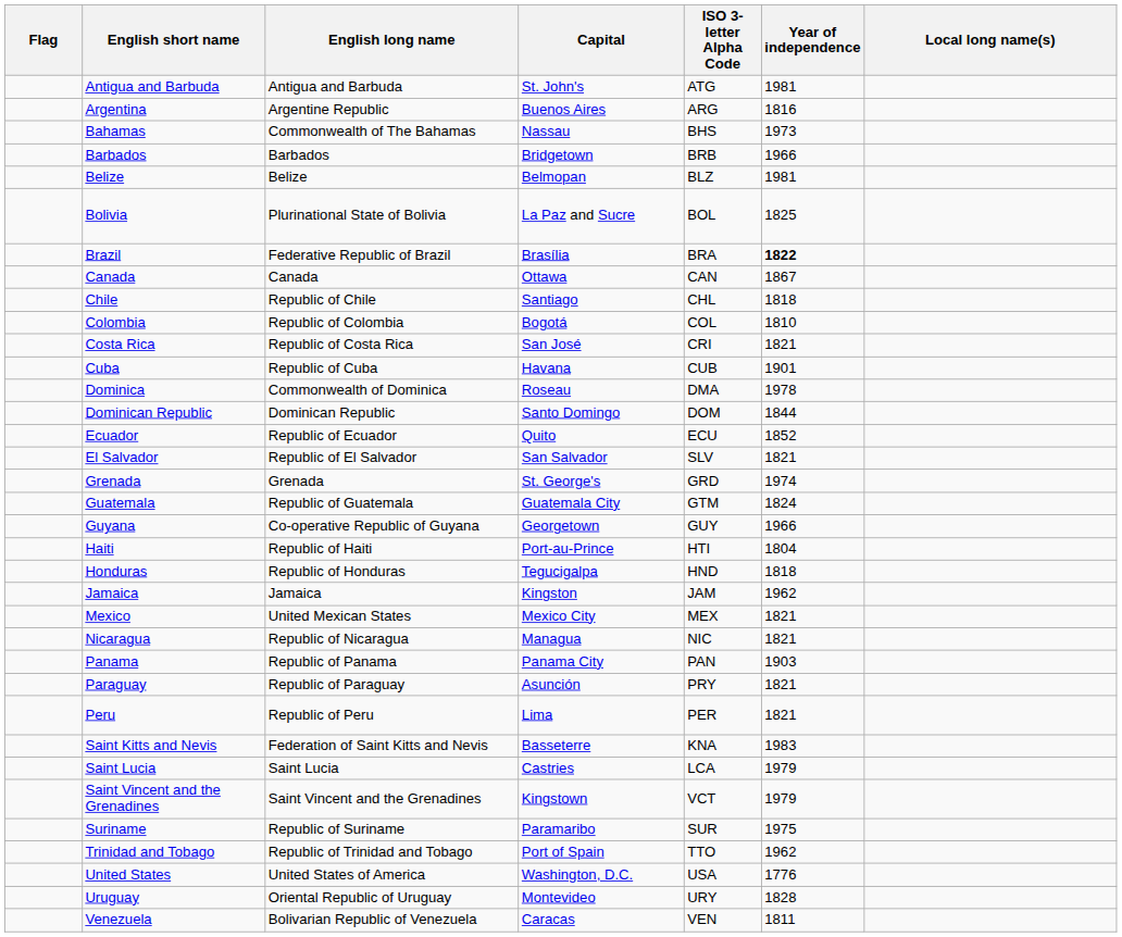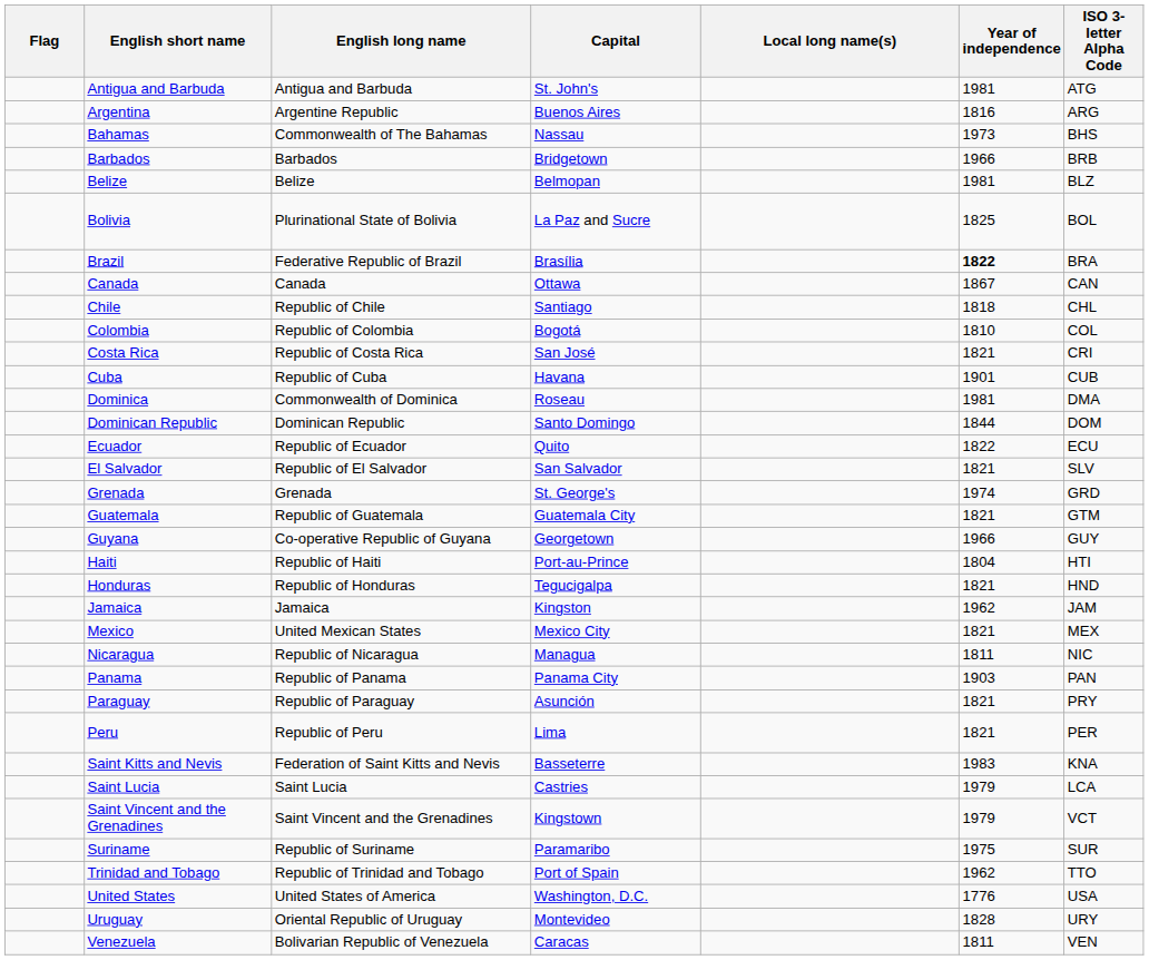 <table class="wikitable sortable" style="padding-right:1px; padding-left:1pt; padding-bottom:1px; padding-top:1px;">
 <tr style="background:#ececec;">
 <th style="width:80px;">Flag</th>
 <th style="width:200px;">English short name</th>
 <th style="width:280px;">English long name</th>
 <th style="width:180px;">Capital</th>
+<th style="width:280px;">Local long name(s)</th>
+<th style="width:100px;">Year of independence</th>
 <th style="width:80px;">ISO 3-letter<br>Alpha Code</th>
-<th style="width:100px;">Year of independence</th>
-<th style="width:280px;">Local long name(s)</th>
 </tr>
 <tr>
 <td style="text-align:center;"></td>
 <td style="text-align:left;"><a href='#'>Antigua and Barbuda</a></td>
 <td style="text-align:left;">Antigua and Barbuda</td>
 <td style="text-align:left;"><a href='#'>St. John's</a></td>
+<td style="text-align:left;"></td>
+<td style="text-align:left;">1981</td>
 <td style="text-align:left;">ATG</td>
-<td style="text-align:left;">1981</td>
-<td style="text-align:left;"></td>
 </tr>
 <tr>
 <td style="text-align:center;"></td>
 <td style="text-align:left;"><a href='#'>Argentina</a></td>
 <td style="text-align:left;">Argentine Republic</td>
 <td style="text-align:left;"><a href='#'>Buenos Aires</a></td>
+<td style="text-align:left;"></td>
+<td style="text-align:left;">1816</td>
 <td style="text-align:left;">ARG</td>
-<td style="text-align:left;">1816</td>
-<td style="text-align:left;"></td>
 </tr>
 <tr>
 <td style="text-align:center;"></td>
 <td style="text-align:left;"><a href='#'>Bahamas</a></td>
 <td style="text-align:left;">Commonwealth of The Bahamas</td>
 <td style="text-align:left;"><a href='#'>Nassau</a></td>
+<td style="text-align:left;"></td>
+<td style="text-align:left;">1973</td>
 <td style="text-align:left;">BHS</td>
-<td style="text-align:left;">1973</td>
-<td style="text-align:left;"></td>
 </tr>
 <tr>
 <td style="text-align:center;"></td>
 <td style="text-align:left;"><a href='#'>Barbados</a></td>
 <td style="text-align:left;">Barbados</td>
 <td style="text-align:left;"><a href='#'>Bridgetown</a></td>
+<td style="text-align:left;"></td>
+<td style="text-align:left;">1966</td>
 <td style="text-align:left;">BRB</td>
-<td style="text-align:left;">1966</td>
-<td style="text-align:left;"></td>
 </tr>
 <tr>
 <td style="text-align:center;"></td>
 <td style="text-align:left;"><a href='#'>Belize</a></td>
 <td style="text-align:left;">Belize</td>
 <td style="text-align:left;"><a href='#'>Belmopan</a></td>
+<td style="text-align:left;"><br></td>
+<td style="text-align:left;">1981</td>
 <td style="text-align:left;">BLZ</td>
-<td style="text-align:left;">1981</td>
-<td style="text-align:left;"><br></td>
 </tr>
 <tr>
 <td style="text-align:center;"></td>
 <td style="text-align:left;"><a href='#'>Bolivia</a></td>
 <td style="text-align:left;">Plurinational State of Bolivia</td>
 <td style="text-align:left;"><a href='#'>La Paz</a> and <a href='#'>Sucre</a></td>
+<td style="text-align:left;"><br><br><br></td>
+<td style="text-align:left;">1825</td>
 <td style="text-align:left;">BOL</td>
-<td style="text-align:left;">1825</td>
-<td style="text-align:left;"><br><br><br></td>
 </tr>
 <tr>
 <td style="text-align:center;"></td>
 <td style="text-align:left;"><a href='#'>Brazil</a></td>
 <td style="text-align:left;">Federative Republic of Brazil</td>
 <td style="text-align:left;"><a href='#'>Brasília</a></td>
+<td style="text-align:left;"></td>
+<td style="text-align:left;"><strong>1822</strong></td>
 <td style="text-align:left;">BRA</td>
-<td style="text-align:left;"><strong>1822</strong></td>
-<td style="text-align:left;"></td>
 </tr>
 <tr>
 <td style="text-align:center;"></td>
 <td style="text-align:left;"><a href='#'>Canada</a></td>
 <td style="text-align:left;">Canada</td>
 <td style="text-align:left;"><a href='#'>Ottawa</a></td>
+<td style="text-align:left;"><br></td>
+<td style="text-align:left;">1867</td>
 <td style="text-align:left;">CAN</td>
-<td style="text-align:left;">1867</td>
-<td style="text-align:left;"><br></td>
 </tr>
 <tr>
 <td style="text-align:center;"></td>
 <td style="text-align:left;"><a href='#'>Chile</a></td>
 <td style="text-align:left;">Republic of Chile</td>
 <td style="text-align:left;"><a href='#'>Santiago</a></td>
+<td style="text-align:left;"></td>
+<td style="text-align:left;">1818</td>
 <td style="text-align:left;">CHL</td>
-<td style="text-align:left;">1818</td>
-<td style="text-align:left;"></td>
 </tr>
 <tr>
 <td style="text-align:center;"></td>
 <td style="text-align:left;"><a href='#'>Colombia</a></td>
 <td style="text-align:left;">Republic of Colombia</td>
 <td style="text-align:left;"><a href='#'>Bogotá</a></td>
+<td style="text-align:left;"></td>
+<td style="text-align:left;">1810</td>
 <td style="text-align:left;">COL</td>
-<td style="text-align:left;">1810</td>
-<td style="text-align:left;"></td>
 </tr>
 <tr>
 <td style="text-align:center;"></td>
 <td style="text-align:left;"><a href='#'>Costa Rica</a></td>
 <td style="text-align:left;">Republic of Costa Rica</td>
 <td style="text-align:left;"><a href='#'>San José</a></td>
+<td style="text-align:left;"></td>
+<td style="text-align:left;">1821</td>
 <td style="text-align:left;">CRI</td>
-<td style="text-align:left;">1821</td>
-<td style="text-align:left;"></td>
 </tr>
 <tr>
 <td style="text-align:center;"></td>
 <td style="text-align:left;"><a href='#'>Cuba</a></td>
 <td style="text-align:left;">Republic of Cuba</td>
 <td style="text-align:left;"><a href='#'>Havana</a></td>
+<td style="text-align:left;"></td>
+<td style="text-align:left;">1901</td>
 <td style="text-align:left;">CUB</td>
-<td style="text-align:left;">1901</td>
-<td style="text-align:left;"></td>
 </tr>
 <tr>
 <td style="text-align:center;"></td>
 <td style="text-align:left;"><a href='#'>Dominica</a></td>
 <td style="text-align:left;">Commonwealth of Dominica</td>
 <td style="text-align:left;"><a href='#'>Roseau</a></td>
+<td style="text-align:left;"></td>
+<td style="text-align:left;">1981</td>
 <td style="text-align:left;">DMA</td>
-<td style="text-align:left;">1978</td>
-<td style="text-align:left;"></td>
 </tr>
 <tr>
 <td style="text-align:center;"></td>
 <td style="text-align:left;"><a href='#'>Dominican Republic</a></td>
 <td style="text-align:left;">Dominican Republic</td>
 <td style="text-align:left;"><a href='#'>Santo Domingo</a></td>
+<td style="text-align:left;"></td>
+<td style="text-align:left;">1844</td>
 <td style="text-align:left;">DOM</td>
-<td style="text-align:left;">1844</td>
-<td style="text-align:left;"></td>
 </tr>
 <tr>
 <td style="text-align:center;"></td>
 <td style="text-align:left;"><a href='#'>Ecuador</a></td>
 <td style="text-align:left;">Republic of Ecuador</td>
 <td style="text-align:left;"><a href='#'>Quito</a></td>
+<td style="text-align:left;"></td>
+<td style="text-align:left;">1822</td>
 <td style="text-align:left;">ECU</td>
-<td style="text-align:left;">1852</td>
-<td style="text-align:left;"></td>
 </tr>
 <tr>
 <td style="text-align:center;"></td>
 <td style="text-align:left;"><a href='#'>El Salvador</a></td>
 <td style="text-align:left;">Republic of El Salvador</td>
 <td style="text-align:left;"><a href='#'>San Salvador</a></td>
+<td style="text-align:left;"></td>
+<td style="text-align:left;">1821</td>
 <td style="text-align:left;">SLV</td>
-<td style="text-align:left;">1821</td>
-<td style="text-align:left;"></td>
 </tr>
 <tr>
 <td style="text-align:center;"></td>
 <td style="text-align:left;"><a href='#'>Grenada</a></td>
 <td style="text-align:left;">Grenada</td>
 <td style="text-align:left;"><a href='#'>St. George's</a></td>
+<td style="text-align:left;"></td>
+<td style="text-align:left;">1974</td>
 <td style="text-align:left;">GRD</td>
-<td style="text-align:left;">1974</td>
-<td style="text-align:left;"></td>
 </tr>
 <tr>
 <td style="text-align:center;"></td>
 <td style="text-align:left;"><a href='#'>Guatemala</a></td>
 <td style="text-align:left;">Republic of Guatemala</td>
 <td style="text-align:left;"><a href='#'>Guatemala City</a></td>
+<td style="text-align:left;"></td>
+<td style="text-align:left;">1821</td>
 <td style="text-align:left;">GTM</td>
-<td style="text-align:left;">1824</td>
-<td style="text-align:left;"></td>
 </tr>
 <tr>
 <td style="text-align:center;"></td>
 <td style="text-align:left;"><a href='#'>Guyana</a></td>
 <td style="text-align:left;">Co-operative Republic of Guyana</td>
 <td style="text-align:left;"><a href='#'>Georgetown</a></td>
+<td style="text-align:left;"></td>
+<td style="text-align:left;">1966</td>
 <td style="text-align:left;">GUY</td>
-<td style="text-align:left;">1966</td>
-<td style="text-align:left;"></td>
 </tr>
 <tr>
 <td style="text-align:center;"></td>
 <td style="text-align:left;"><a href='#'>Haiti</a></td>
 <td style="text-align:left;">Republic of Haiti</td>
 <td style="text-align:left;"><a href='#'>Port-au-Prince</a></td>
+<td style="text-align:left;"></td>
+<td style="text-align:left;">1804</td>
 <td style="text-align:left;">HTI</td>
-<td style="text-align:left;">1804</td>
-<td style="text-align:left;"></td>
 </tr>
 <tr>
 <td style="text-align:center;"></td>
 <td style="text-align:left;"><a href='#'>Honduras</a></td>
 <td style="text-align:left;">Republic of Honduras</td>
 <td style="text-align:left;"><a href='#'>Tegucigalpa</a></td>
+<td style="text-align:left;"></td>
+<td style="text-align:left;">1821</td>
 <td style="text-align:left;">HND</td>
-<td style="text-align:left;">1818</td>
-<td style="text-align:left;"></td>
 </tr>
 <tr>
 <td style="text-align:center;"></td>
 <td style="text-align:left;"><a href='#'>Jamaica</a></td>
 <td style="text-align:left;">Jamaica</td>
 <td style="text-align:left;"><a href='#'>Kingston</a></td>
+<td style="text-align:left;"></td>
+<td style="text-align:left;">1962</td>
 <td style="text-align:left;">JAM</td>
-<td style="text-align:left;">1962</td>
-<td style="text-align:left;"></td>
 </tr>
 <tr>
 <td style="text-align:center;"></td>
 <td style="text-align:left;"><a href='#'>Mexico</a></td>
 <td style="text-align:left;">United Mexican States</td>
 <td style="text-align:left;"><a href='#'>Mexico City</a></td>
+<td style="text-align:left;"></td>
+<td style="text-align:left;">1821</td>
 <td style="text-align:left;">MEX</td>
-<td style="text-align:left;">1821</td>
-<td style="text-align:left;"></td>
 </tr>
 <tr>
 <td style="text-align:center;"></td>
 <td style="text-align:left;"><a href='#'>Nicaragua</a></td>
 <td style="text-align:left;">Republic of Nicaragua</td>
 <td style="text-align:left;"><a href='#'>Managua</a></td>
+<td style="text-align:left;"></td>
+<td style="text-align:left;">1811</td>
 <td style="text-align:left;">NIC</td>
-<td style="text-align:left;">1821</td>
-<td style="text-align:left;"></td>
 </tr>
 <tr>
 <td style="text-align:center;"></td>
 <td style="text-align:left;"><a href='#'>Panama</a></td>
 <td style="text-align:left;">Republic of Panama</td>
 <td style="text-align:left;"><a href='#'>Panama City</a></td>
+<td style="text-align:left;"></td>
+<td style="text-align:left;">1903</td>
 <td style="text-align:left;">PAN</td>
-<td style="text-align:left;">1903</td>
-<td style="text-align:left;"></td>
 </tr>
 <tr>
 <td style="text-align:center;"></td>
 <td style="text-align:left;"><a href='#'>Paraguay</a></td>
 <td style="text-align:left;">Republic of Paraguay</td>
 <td style="text-align:left;"><a href='#'>Asunción</a></td>
+<td style="text-align:left;"><br></td>
+<td style="text-align:left;">1821</td>
 <td style="text-align:left;">PRY</td>
-<td style="text-align:left;">1821</td>
-<td style="text-align:left;"><br></td>
 </tr>
 <tr>
 <td style="text-align:center;"></td>
 <td style="text-align:left;"><a href='#'>Peru</a></td>
 <td style="text-align:left;">Republic of Peru</td>
 <td style="text-align:left;"><a href='#'>Lima</a></td>
+<td style="text-align:left;"><br><br></td>
+<td style="text-align:left;">1821</td>
 <td style="text-align:left;">PER</td>
-<td style="text-align:left;">1821</td>
-<td style="text-align:left;"><br><br></td>
 </tr>
 <tr>
 <td style="text-align:center;"></td>
 <td style="text-align:left;"><a href='#'>Saint Kitts and Nevis</a></td>
 <td style="text-align:left;">Federation of Saint Kitts and Nevis</td>
 <td style="text-align:left;"><a href='#'>Basseterre</a></td>
+<td style="text-align:left;"></td>
+<td style="text-align:left;">1983</td>
 <td style="text-align:left;">KNA</td>
-<td style="text-align:left;">1983</td>
-<td style="text-align:left;"></td>
 </tr>
 <tr>
 <td style="text-align:center;"></td>
 <td style="text-align:left;"><a href='#'>Saint Lucia</a></td>
 <td style="text-align:left;">Saint Lucia</td>
 <td style="text-align:left;"><a href='#'>Castries</a></td>
+<td style="text-align:left;"></td>
+<td style="text-align:left;">1979</td>
 <td style="text-align:left;">LCA</td>
-<td style="text-align:left;">1979</td>
-<td style="text-align:left;"></td>
 </tr>
 <tr>
 <td style="text-align:center;"></td>
 <td style="text-align:left;"><a href='#'>Saint Vincent and the Grenadines</a></td>
 <td style="text-align:left;">Saint Vincent and the Grenadines</td>
 <td style="text-align:left;"><a href='#'>Kingstown</a></td>
+<td style="text-align:left;"></td>
+<td style="text-align:left;">1979</td>
 <td style="text-align:left;">VCT</td>
-<td style="text-align:left;">1979</td>
-<td style="text-align:left;"></td>
 </tr>
 <tr>
 <td style="text-align:center;"></td>
 <td style="text-align:left;"><a href='#'>Suriname</a></td>
 <td style="text-align:left;">Republic of Suriname</td>
 <td style="text-align:left;"><a href='#'>Paramaribo</a></td>
+<td style="text-align:left;"></td>
+<td style="text-align:left;">1975</td>
 <td style="text-align:left;">SUR</td>
-<td style="text-align:left;">1975</td>
-<td style="text-align:left;"></td>
 </tr>
 <tr>
 <td style="text-align:center;"></td>
 <td style="text-align:left;"><a href='#'>Trinidad and Tobago</a></td>
 <td style="text-align:left;">Republic of Trinidad and Tobago</td>
 <td style="text-align:left;"><a href='#'>Port of Spain</a></td>
+<td style="text-align:left;"></td>
+<td style="text-align:left;">1962</td>
 <td style="text-align:left;">TTO</td>
-<td style="text-align:left;">1962</td>
-<td style="text-align:left;"></td>
 </tr>
 <tr>
 <td style="text-align:center;"></td>
 <td style="text-align:left;"><a href='#'>United States</a></td>
 <td style="text-align:left;">United States of America</td>
 <td style="text-align:left;"><a href='#'>Washington, D.C.</a></td>
+<td style="text-align:left;"></td>
+<td style="text-align:left;">1776</td>
 <td style="text-align:left;">USA</td>
-<td style="text-align:left;">1776</td>
-<td style="text-align:left;"></td>
 </tr>
 <tr>
 <td style="text-align:center;"></td>
 <td style="text-align:left;"><a href='#'>Uruguay</a></td>
 <td style="text-align:left;">Oriental Republic of Uruguay</td>
 <td style="text-align:left;"><a href='#'>Montevideo</a></td>
+<td style="text-align:left;"></td>
+<td style="text-align:left;">1828</td>
 <td style="text-align:left;">URY</td>
-<td style="text-align:left;">1828</td>
-<td style="text-align:left;"></td>
 </tr>
 <tr>
 <td style="text-align:center;"></td>
 <td style="text-align:left;"><a href='#'>Venezuela</a></td>
 <td style="text-align:left;">Bolivarian Republic of Venezuela</td>
 <td style="text-align:left;"><a href='#'>Caracas</a></td>
+<td style="text-align:left;"></td>
+<td style="text-align:left;">1811</td>
 <td style="text-align:left;">VEN</td>
-<td style="text-align:left;">1811</td>
-<td style="text-align:left;"></td>
 </tr>
 </table>
